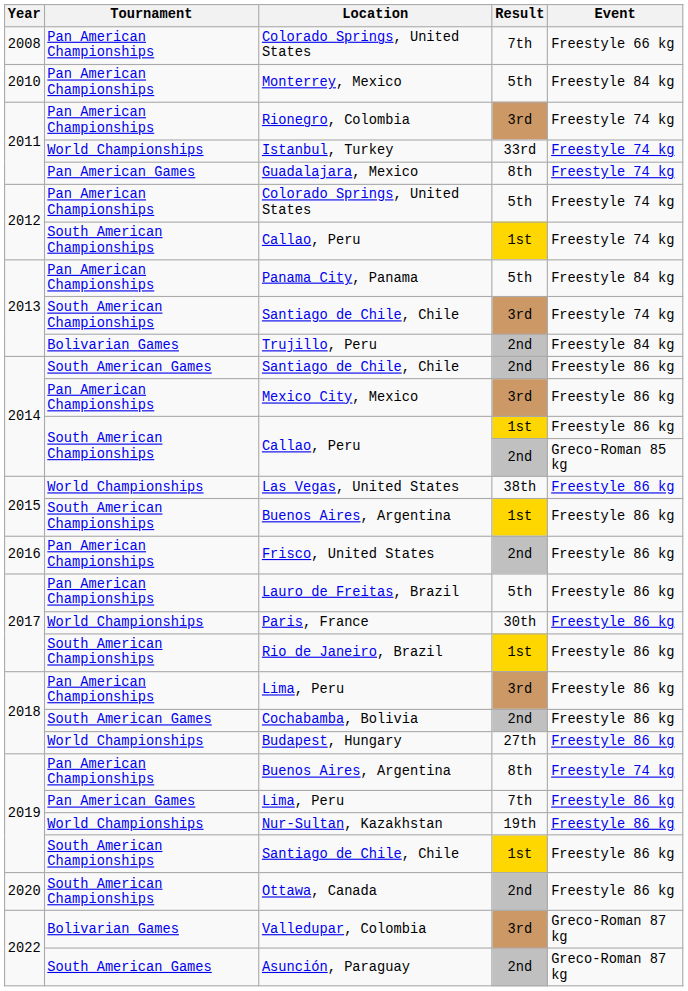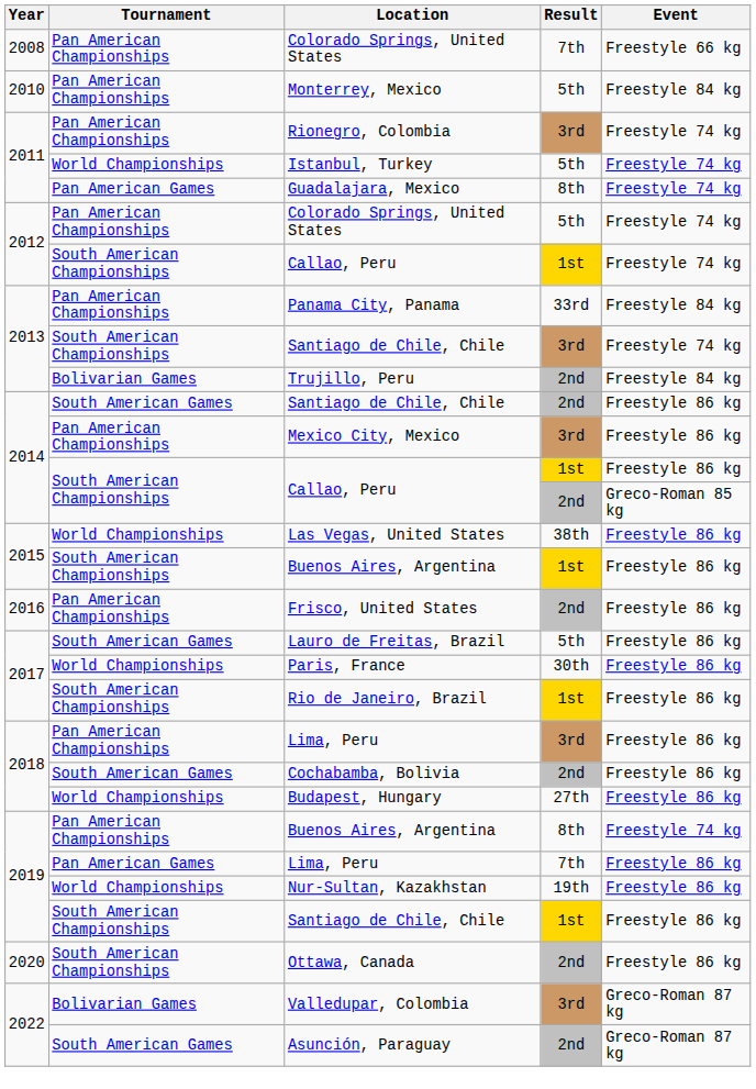 <table class="wikitable" style="font-size:95%;">
 <tr>
 <th>Year</th>
 <th>Tournament</th>
 <th>Location</th>
 <th>Result</th>
 <th>Event</th>
 </tr>
 <tr>
 <td>2008</td>
 <td><a href='#'>Pan American Championships</a></td>
 <td> <a href='#'>Colorado Springs</a>, United States</td>
 <td align="center">7th</td>
 <td>Freestyle 66 kg</td>
 </tr>
 <tr>
 <td>2010</td>
 <td><a href='#'>Pan American Championships</a></td>
 <td> <a href='#'>Monterrey</a>, Mexico</td>
 <td align="center">5th</td>
 <td>Freestyle 84 kg</td>
 </tr>
 <tr>
 <td rowspan=3>2011</td>
 <td><a href='#'>Pan American Championships</a></td>
 <td> <a href='#'>Rionegro</a>, Colombia</td>
 <td align="center" bgcolor="cc9966">3rd</td>
 <td>Freestyle 74 kg</td>
 </tr>
 <tr>
 <td><a href='#'>World Championships</a></td>
 <td> <a href='#'>Istanbul</a>, Turkey</td>
-<td align="center">33rd</td>
+<td align="center">5th</td>
 <td><a href='#'>Freestyle 74 kg</a></td>
 </tr>
 <tr>
 <td><a href='#'>Pan American Games</a></td>
 <td> <a href='#'>Guadalajara</a>, Mexico</td>
 <td align="center">8th</td>
 <td><a href='#'>Freestyle 74 kg</a></td>
 </tr>
 <tr>
 <td rowspan=2>2012</td>
 <td><a href='#'>Pan American Championships</a></td>
 <td> <a href='#'>Colorado Springs</a>, United States</td>
 <td align="center">5th</td>
 <td>Freestyle 74 kg</td>
 </tr>
 <tr>
 <td><a href='#'>South American Championships</a></td>
 <td> <a href='#'>Callao</a>, Peru</td>
 <td align="center" bgcolor="gold">1st</td>
 <td>Freestyle 74 kg</td>
 </tr>
 <tr>
 <td rowspan=3>2013</td>
 <td><a href='#'>Pan American Championships</a></td>
 <td> <a href='#'>Panama City</a>, Panama</td>
-<td align="center">5th</td>
+<td align="center">33rd</td>
 <td>Freestyle 84 kg</td>
 </tr>
 <tr>
 <td><a href='#'>South American Championships</a></td>
 <td> <a href='#'>Santiago de Chile</a>, Chile</td>
 <td align="center" bgcolor="cc9966">3rd</td>
 <td>Freestyle 74 kg</td>
 </tr>
 <tr>
 <td><a href='#'>Bolivarian Games</a></td>
 <td> <a href='#'>Trujillo</a>, Peru</td>
 <td align="center" bgcolor="silver">2nd</td>
 <td>Freestyle 84 kg</td>
 </tr>
 <tr>
 <td rowspan=4>2014</td>
 <td><a href='#'>South American Games</a></td>
 <td> <a href='#'>Santiago de Chile</a>, Chile</td>
 <td align="center" bgcolor="silver">2nd</td>
 <td>Freestyle 86 kg</td>
 </tr>
 <tr>
 <td><a href='#'>Pan American Championships</a></td>
 <td> <a href='#'>Mexico City</a>, Mexico</td>
 <td align="center" bgcolor="cc9966">3rd</td>
 <td>Freestyle 86 kg</td>
 </tr>
 <tr>
 <td rowspan=2><a href='#'>South American Championships</a></td>
 <td rowspan=2> <a href='#'>Callao</a>, Peru</td>
 <td align="center" bgcolor="gold">1st</td>
 <td>Freestyle 86 kg</td>
 </tr>
 <tr>
 <td align="center" bgcolor="silver">2nd</td>
 <td>Greco-Roman 85 kg</td>
 </tr>
 <tr>
 <td rowspan=2>2015</td>
 <td><a href='#'>World Championships</a></td>
 <td> <a href='#'>Las Vegas</a>, United States</td>
 <td align="center">38th</td>
 <td><a href='#'>Freestyle 86 kg</a></td>
 </tr>
 <tr>
 <td><a href='#'>South American Championships</a></td>
 <td> <a href='#'>Buenos Aires</a>, Argentina</td>
 <td align="center" bgcolor="gold">1st</td>
 <td>Freestyle 86 kg</td>
 </tr>
 <tr>
 <td>2016</td>
 <td><a href='#'>Pan American Championships</a></td>
 <td> <a href='#'>Frisco</a>, United States</td>
 <td align="center" bgcolor="silver">2nd</td>
 <td>Freestyle 86 kg</td>
 </tr>
 <tr>
 <td rowspan=3>2017</td>
-<td><a href='#'>Pan American Championships</a></td>
+<td><a href='#'>South American Games</a></td>
 <td> <a href='#'>Lauro de Freitas</a>, Brazil</td>
 <td align="center">5th</td>
 <td>Freestyle 86 kg</td>
 </tr>
 <tr>
 <td><a href='#'>World Championships</a></td>
 <td> <a href='#'>Paris</a>, France</td>
 <td align="center">30th</td>
 <td><a href='#'>Freestyle 86 kg</a></td>
 </tr>
 <tr>
 <td><a href='#'>South American Championships</a></td>
 <td> <a href='#'>Rio de Janeiro</a>, Brazil</td>
 <td align="center" bgcolor="gold">1st</td>
 <td>Freestyle 86 kg</td>
 </tr>
 <tr>
 <td rowspan=3>2018</td>
 <td><a href='#'>Pan American Championships</a></td>
 <td> <a href='#'>Lima</a>, Peru</td>
 <td align="center" bgcolor="cc9966">3rd</td>
 <td>Freestyle 86 kg</td>
 </tr>
 <tr>
 <td><a href='#'>South American Games</a></td>
 <td> <a href='#'>Cochabamba</a>, Bolivia</td>
 <td align="center" bgcolor="silver">2nd</td>
 <td>Freestyle 86 kg</td>
 </tr>
 <tr>
 <td><a href='#'>World Championships</a></td>
 <td> <a href='#'>Budapest</a>, Hungary</td>
 <td align="center">27th</td>
 <td><a href='#'>Freestyle 86 kg</a></td>
 </tr>
 <tr>
 <td rowspan=4>2019</td>
 <td><a href='#'>Pan American Championships</a></td>
 <td> <a href='#'>Buenos Aires</a>, Argentina</td>
 <td align="center">8th</td>
 <td><a href='#'>Freestyle 74 kg</a></td>
 </tr>
 <tr>
 <td><a href='#'>Pan American Games</a></td>
 <td> <a href='#'>Lima</a>, Peru</td>
 <td align="center">7th</td>
 <td><a href='#'>Freestyle 86 kg</a></td>
 </tr>
 <tr>
 <td><a href='#'>World Championships</a></td>
 <td> <a href='#'>Nur-Sultan</a>, Kazakhstan</td>
 <td align="center">19th</td>
 <td><a href='#'>Freestyle 86 kg</a></td>
 </tr>
 <tr>
 <td><a href='#'>South American Championships</a></td>
 <td> <a href='#'>Santiago de Chile</a>, Chile</td>
 <td align="center" bgcolor="gold">1st</td>
 <td>Freestyle 86 kg</td>
 </tr>
 <tr>
 <td>2020</td>
 <td><a href='#'>South American Championships</a></td>
 <td> <a href='#'>Ottawa</a>, Canada</td>
 <td align="center" bgcolor="silver">2nd</td>
 <td>Freestyle 86 kg</td>
 </tr>
 <tr>
 <td rowspan=2>2022</td>
 <td><a href='#'>Bolivarian Games</a></td>
 <td> <a href='#'>Valledupar</a>, Colombia</td>
 <td align="center" bgcolor="cc9966">3rd</td>
 <td>Greco-Roman 87 kg</td>
 </tr>
 <tr>
 <td><a href='#'>South American Games</a></td>
 <td> <a href='#'>Asunción</a>, Paraguay</td>
 <td align="center" bgcolor="silver">2nd</td>
 <td>Greco-Roman 87 kg</td>
 </tr>
 </table>
